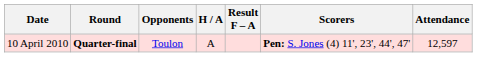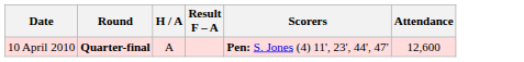 <table class="wikitable" style="text-align:center">
 <tr>
 <th>Date</th>
 <th>Round</th>
-<th>Opponents</th>
 <th>H / A</th>
 <th>Result<br>F – A</th>
 <th>Scorers</th>
 <th>Attendance</th>
 </tr>
 <tr bgcolor="ffdddd">
 <td>10 April 2010</td>
 <td><strong>Quarter-final</strong></td>
-<td><a href='#'>Toulon</a></td>
 <td>A</td>
 <td></td>
 <td><strong>Pen:</strong> <a href='#'>S. Jones</a> (4) 11', 23', 44', 47'</td>
-<td>12,597</td>
+<td>12,600</td>
 </tr>
 </table>
